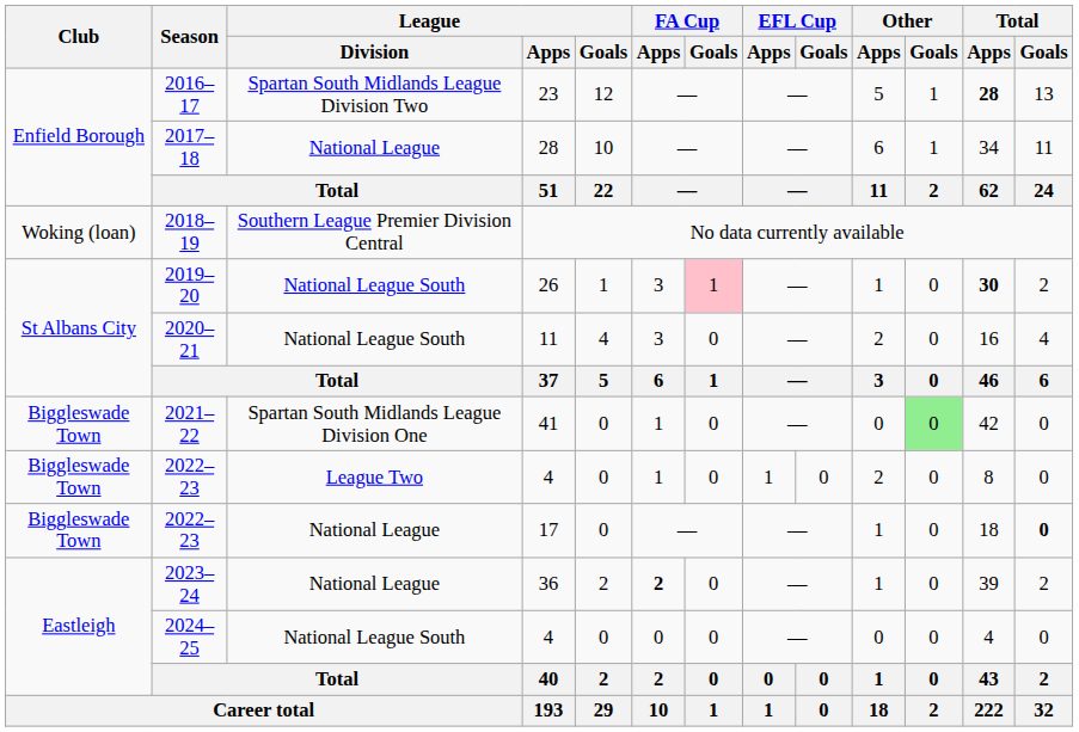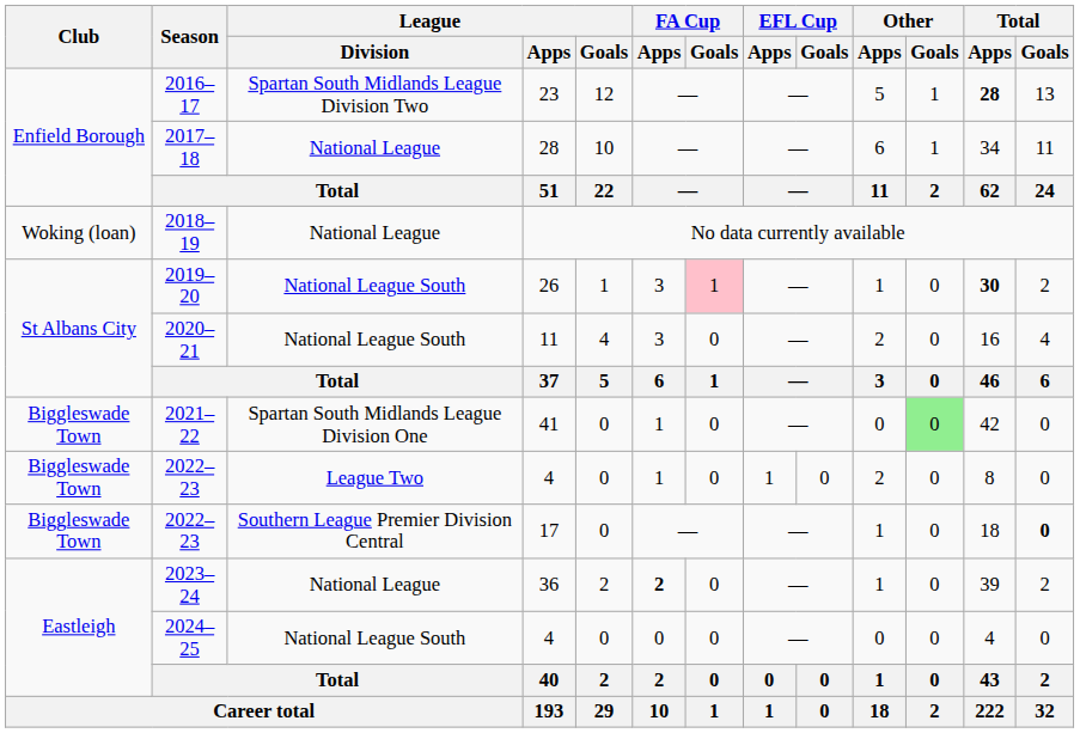 <table class="wikitable" style="text-align:center">
 <tr>
 <th rowspan="2">Club</th>
 <th rowspan="2">Season</th>
 <th colspan="3">League</th>
 <th colspan="2"><a href='#'>FA Cup</a></th>
 <th colspan="2"><a href='#'>EFL Cup</a></th>
 <th colspan="2">Other</th>
 <th colspan="2">Total</th>
 </tr>
 <tr>
 <th>Division</th>
 <th>Apps</th>
 <th>Goals</th>
 <th>Apps</th>
 <th>Goals</th>
 <th>Apps</th>
 <th>Goals</th>
 <th>Apps</th>
 <th>Goals</th>
 <th>Apps</th>
 <th>Goals</th>
 </tr>
 <tr>
 <td rowspan="3"><a href='#'>Enfield Borough</a></td>
 <td><a href='#'>2016–17</a></td>
 <td><a href='#'>Spartan South Midlands League</a> Division Two</td>
 <td>23</td>
 <td>12</td>
 <td colspan="2">—</td>
 <td colspan="2">—</td>
 <td>5</td>
 <td>1</td>
 <td><strong>28</strong></td>
 <td>13</td>
 </tr>
 <tr>
 <td><a href='#'>2017–18</a></td>
 <td><a href='#'>National League</a></td>
 <td>28</td>
 <td>10</td>
 <td colspan="2">—</td>
 <td colspan="2">—</td>
 <td>6</td>
 <td>1</td>
 <td>34</td>
 <td>11</td>
 </tr>
 <tr>
 <th colspan="2">Total</th>
 <th>51</th>
 <th>22</th>
 <th colspan="2">—</th>
 <th colspan="2">—</th>
 <th>11</th>
 <th>2</th>
 <th>62</th>
 <th>24</th>
 </tr>
 <tr>
 <td>Woking (loan)</td>
 <td><a href='#'>2018–19</a></td>
-<td><a href='#'>Southern League</a> Premier Division Central</td>
+<td>National League</td>
 <td colspan="10">No data currently available</td>
 </tr>
 <tr>
 <td rowspan="3"><a href='#'>St Albans City</a></td>
 <td><a href='#'>2019–20</a></td>
 <td><a href='#'>National League South</a></td>
 <td>26</td>
 <td>1</td>
 <td>3</td>
 <td style="background: pink;">1</td>
 <td colspan="2">—</td>
 <td>1</td>
 <td>0</td>
 <td><strong>30</strong></td>
 <td>2</td>
 </tr>
 <tr>
 <td><a href='#'>2020–21</a></td>
 <td>National League South</td>
 <td>11</td>
 <td>4</td>
 <td>3</td>
 <td>0</td>
 <td colspan="2">—</td>
 <td>2</td>
 <td>0</td>
 <td>16</td>
 <td>4</td>
 </tr>
 <tr>
 <th colspan="2">Total</th>
 <th>37</th>
 <th>5</th>
 <th>6</th>
 <th>1</th>
 <th colspan="2">—</th>
 <th>3</th>
 <th>0</th>
 <th>46</th>
 <th>6</th>
 </tr>
 <tr>
 <td><a href='#'>Biggleswade Town</a></td>
 <td><a href='#'>2021–22</a></td>
 <td>Spartan South Midlands League Division One</td>
 <td>41</td>
 <td>0</td>
 <td>1</td>
 <td>0</td>
 <td colspan="2">—</td>
 <td>0</td>
 <td style="background: lightgreen;">0</td>
 <td>42</td>
 <td>0</td>
 </tr>
 <tr>
 <td><a href='#'>Biggleswade Town</a></td>
 <td><a href='#'>2022–23</a></td>
 <td><a href='#'>League Two</a></td>
 <td>4</td>
 <td>0</td>
 <td>1</td>
 <td>0</td>
 <td>1</td>
 <td>0</td>
 <td>2</td>
 <td>0</td>
 <td>8</td>
 <td>0</td>
 </tr>
 <tr>
 <td><a href='#'>Biggleswade Town</a></td>
 <td><a href='#'>2022–23</a></td>
-<td>National League</td>
+<td><a href='#'>Southern League</a> Premier Division Central</td>
 <td>17</td>
 <td>0</td>
 <td colspan=2>—</td>
 <td colspan=2>—</td>
 <td>1</td>
 <td>0</td>
 <td>18</td>
 <td><strong>0</strong></td>
 </tr>
 <tr>
 <td rowspan="3"><a href='#'>Eastleigh</a></td>
 <td><a href='#'>2023–24</a></td>
 <td>National League</td>
 <td>36</td>
 <td>2</td>
 <td><strong>2</strong></td>
 <td>0</td>
 <td colspan=2>—</td>
 <td>1</td>
 <td>0</td>
 <td>39</td>
 <td>2</td>
 </tr>
 <tr>
 <td><a href='#'>2024–25</a></td>
 <td>National League South</td>
 <td>4</td>
 <td>0</td>
 <td>0</td>
 <td>0</td>
 <td colspan="2">—</td>
 <td>0</td>
 <td>0</td>
 <td>4</td>
 <td>0</td>
 </tr>
 <tr>
 <th colspan="2">Total</th>
 <th>40</th>
 <th>2</th>
 <th>2</th>
 <th>0</th>
 <th>0</th>
 <th>0</th>
 <th>1</th>
 <th>0</th>
 <th>43</th>
 <th>2</th>
 </tr>
 <tr>
 <th colspan=3>Career total</th>
 <th>193</th>
 <th>29</th>
 <th>10</th>
 <th>1</th>
 <th>1</th>
 <th>0</th>
 <th>18</th>
 <th>2</th>
 <th>222</th>
 <th>32</th>
 </tr>
 </table>
